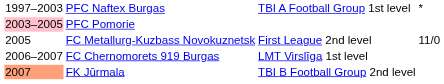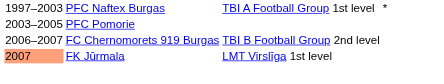 <table>
 <tr>
 <td>1997–2003</td>
 <td><a href='#'>PFC Naftex Burgas</a></td>
 <td><a href='#'>TBI A Football Group</a> 1st level</td>
 <td>*</td>
 </tr>
 <tr>
-<td style="background: pink;">2003–2005</td>
+<td>2003–2005</td>
 <td><a href='#'>PFC Pomorie</a></td>
 <td></td>
 <td></td>
 </tr>
 <tr>
-<td>2005</td>
-<td><a href='#'>FC Metallurg-Kuzbass Novokuznetsk</a></td>
-<td><a href='#'>First League</a> 2nd level</td>
-<td>11/0</td>
-</tr>
-<tr>
 <td>2006–2007</td>
 <td><a href='#'>FC Chernomorets 919 Burgas</a></td>
-<td><a href='#'>LMT Virslīga</a> 1st level</td>
+<td><a href='#'>TBI B Football Group</a> 2nd level</td>
 <td></td>
 </tr>
 <tr>
 <td style="background: lightsalmon;">2007</td>
 <td><a href='#'>FK Jūrmala</a></td>
-<td><a href='#'>TBI B Football Group</a> 2nd level</td>
+<td><a href='#'>LMT Virslīga</a> 1st level</td>
 <td></td>
 </tr>
 </table>
